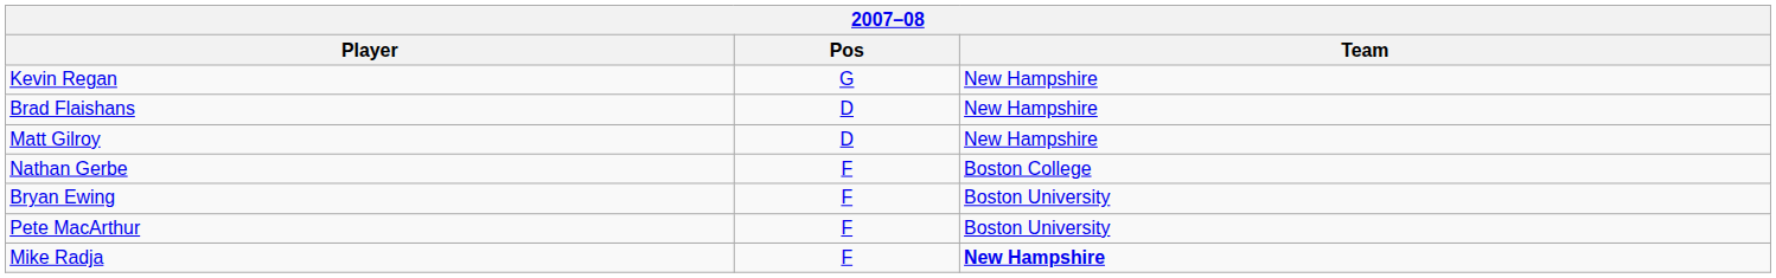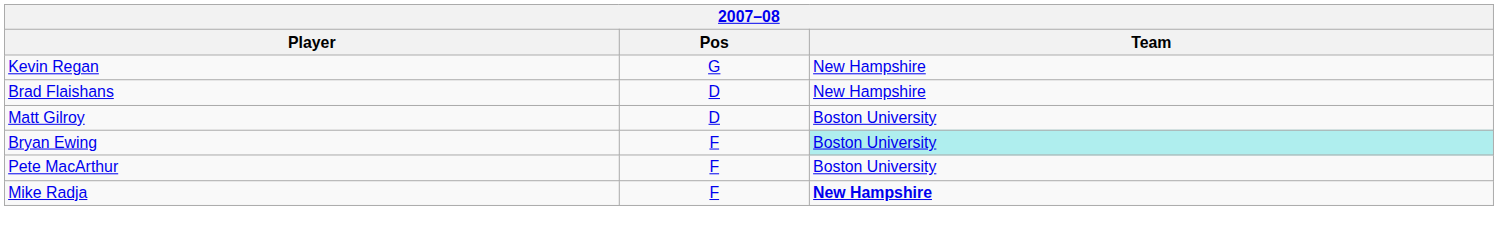 <table class="wikitable" width=95%>
 <tr>
 <th colspan=3><a href='#'>2007–08</a></th>
 </tr>
 <tr>
 <th>Player</th>
 <th>Pos</th>
 <th>Team</th>
 </tr>
 <tr>
 <td><a href='#'>Kevin Regan</a></td>
 <td align=center><a href='#'>G</a></td>
 <td><a href='#'>New Hampshire</a></td>
 </tr>
 <tr>
 <td><a href='#'>Brad Flaishans</a></td>
 <td align=center><a href='#'>D</a></td>
 <td><a href='#'>New Hampshire</a></td>
 </tr>
 <tr>
 <td><a href='#'>Matt Gilroy</a></td>
 <td align=center><a href='#'>D</a></td>
-<td><a href='#'>New Hampshire</a></td>
-</tr>
-<tr>
-<td><a href='#'>Nathan Gerbe</a></td>
-<td align=center><a href='#'>F</a></td>
-<td><a href='#'>Boston College</a></td>
+<td><a href='#'>Boston University</a></td>
 </tr>
 <tr>
 <td><a href='#'>Bryan Ewing</a></td>
 <td align=center><a href='#'>F</a></td>
-<td><a href='#'>Boston University</a></td>
+<td style="background: paleturquoise;"><a href='#'>Boston University</a></td>
 </tr>
 <tr>
 <td><a href='#'>Pete MacArthur</a></td>
 <td align=center><a href='#'>F</a></td>
 <td><a href='#'>Boston University</a></td>
 </tr>
 <tr>
 <td><a href='#'>Mike Radja</a></td>
 <td align=center><a href='#'>F</a></td>
 <td><strong><a href='#'>New Hampshire</a></strong></td>
 </tr>
 </table>
